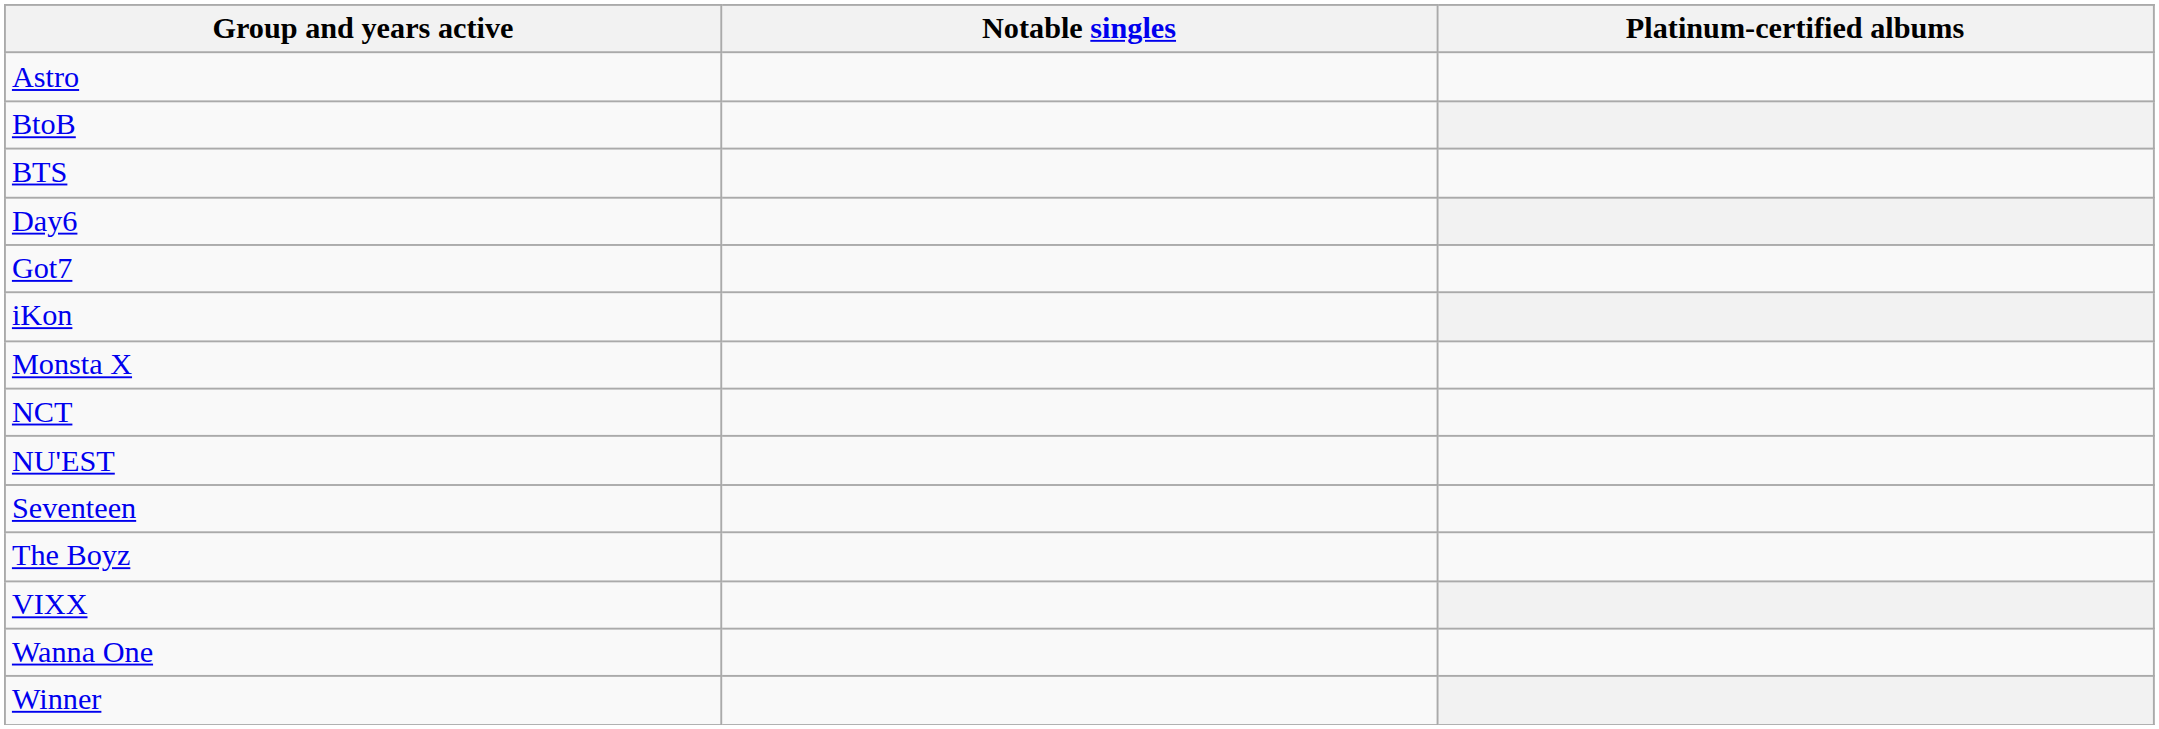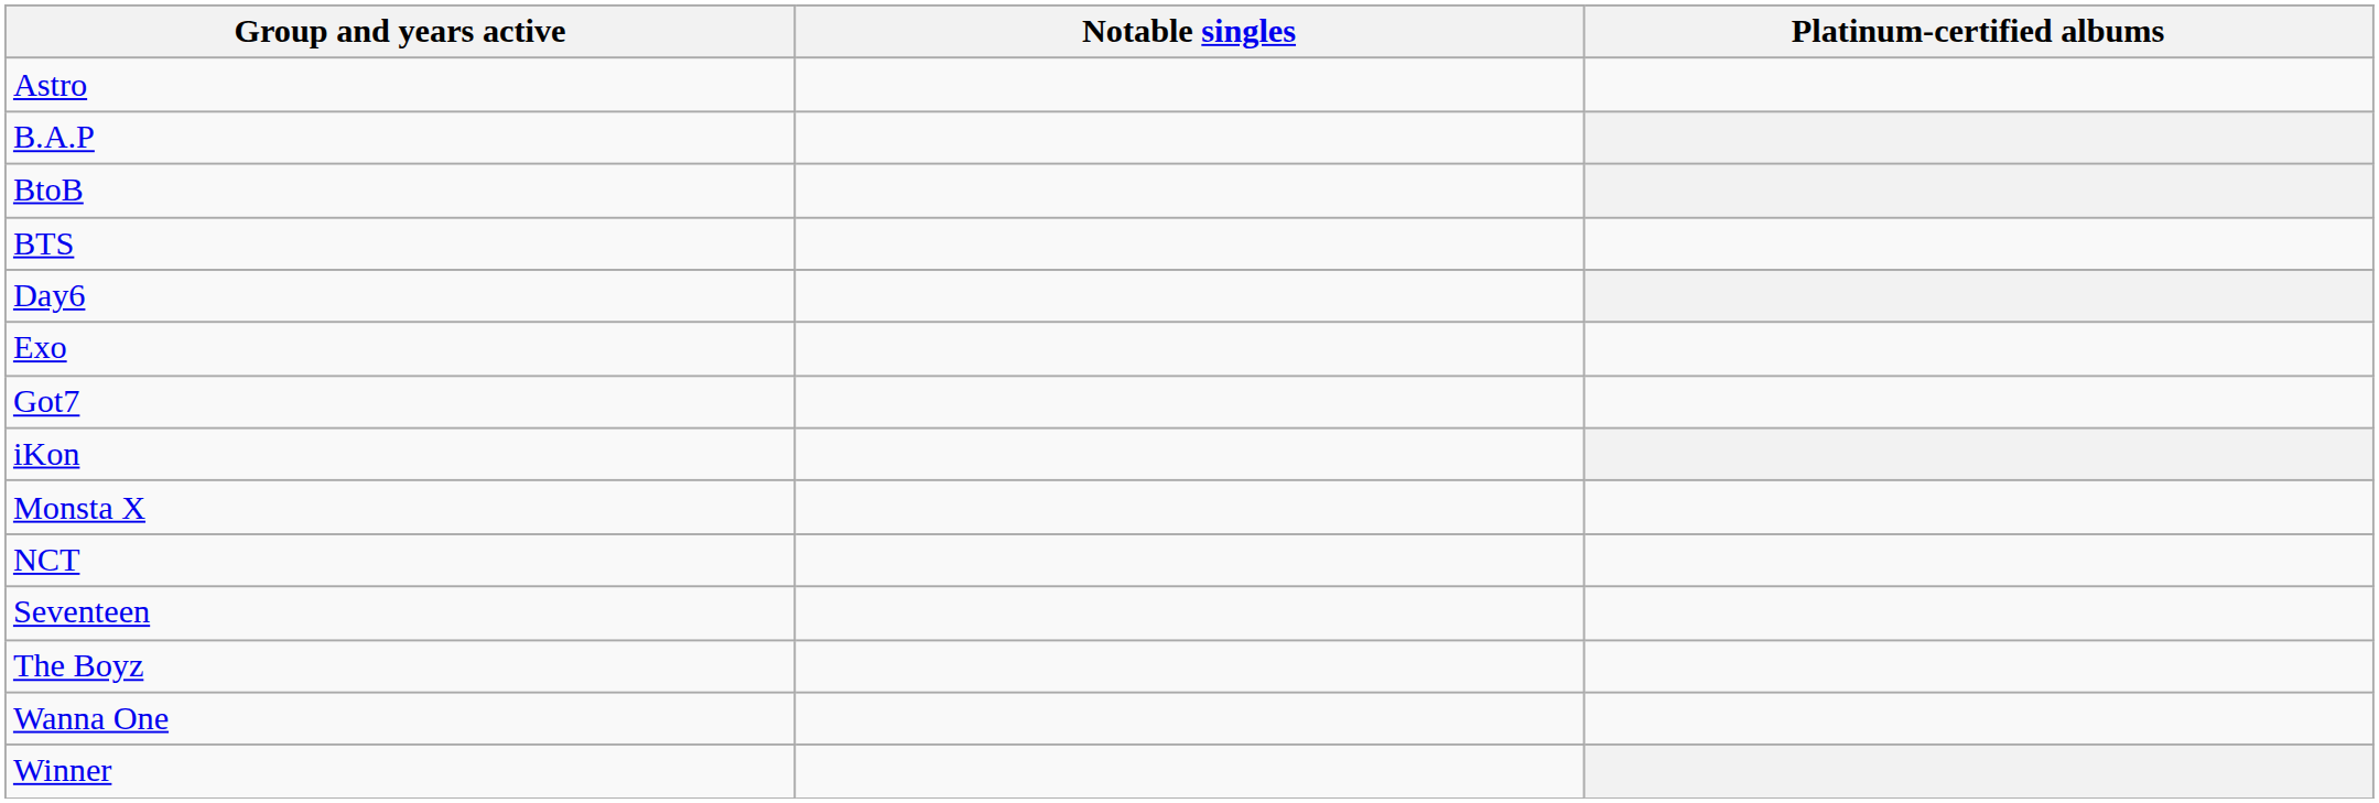 <table class="wikitable" style="width:90%">
 <tr>
 <th style="width:30%">Group and years active</th>
 <th style="width:30%">Notable <a href='#'>singles</a></th>
 <th style="width:30%">Platinum-certified albums</th>
 </tr>
 <tr>
 <td><a href='#'>Astro</a> </td>
 <td></td>
 <td></td>
+</tr>
+<tr>
+<td><a href='#'>B.A.P</a> </td>
+<td></td>
+<th></th>
 </tr>
 <tr>
 <td><a href='#'>BtoB</a> </td>
 <td></td>
 <th></th>
 </tr>
 <tr>
 <td><a href='#'>BTS</a> </td>
 <td></td>
 <td></td>
 </tr>
 <tr>
 <td><a href='#'>Day6</a> </td>
 <td></td>
 <th></th>
+</tr>
+<tr>
+<td><a href='#'>Exo</a> </td>
+<td></td>
+<td></td>
 </tr>
 <tr>
 <td><a href='#'>Got7</a> </td>
 <td></td>
 <td></td>
 </tr>
 <tr>
 <td><a href='#'>iKon</a> </td>
 <td></td>
 <th></th>
 </tr>
 <tr>
 <td><a href='#'>Monsta X</a> </td>
 <td></td>
 <td></td>
 </tr>
 <tr>
 <td><a href='#'>NCT</a> </td>
 <td></td>
 <td></td>
 </tr>
 <tr>
-<td><a href='#'>NU'EST</a> </td>
-<td></td>
-<td></td>
-</tr>
-<tr>
 <td><a href='#'>Seventeen</a> </td>
 <td></td>
 <td></td>
 </tr>
 <tr>
 <td><a href='#'>The Boyz</a> </td>
 <td></td>
 <td></td>
-</tr>
-<tr>
-<td><a href='#'>VIXX</a> </td>
-<td></td>
-<th></th>
 </tr>
 <tr>
 <td><a href='#'>Wanna One</a> </td>
 <td></td>
 <td></td>
 </tr>
 <tr>
 <td><a href='#'>Winner</a> </td>
 <td></td>
 <th></th>
 </tr>
 </table>
